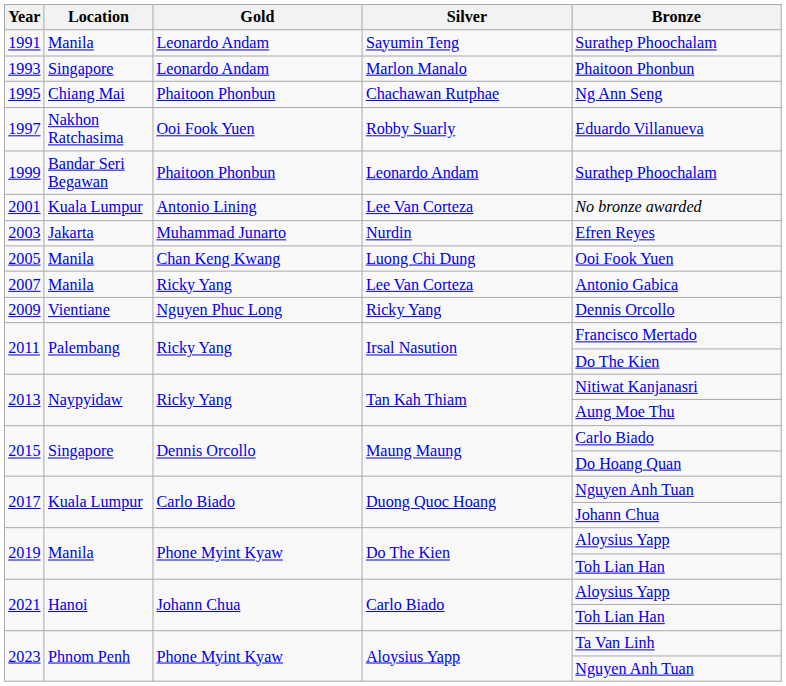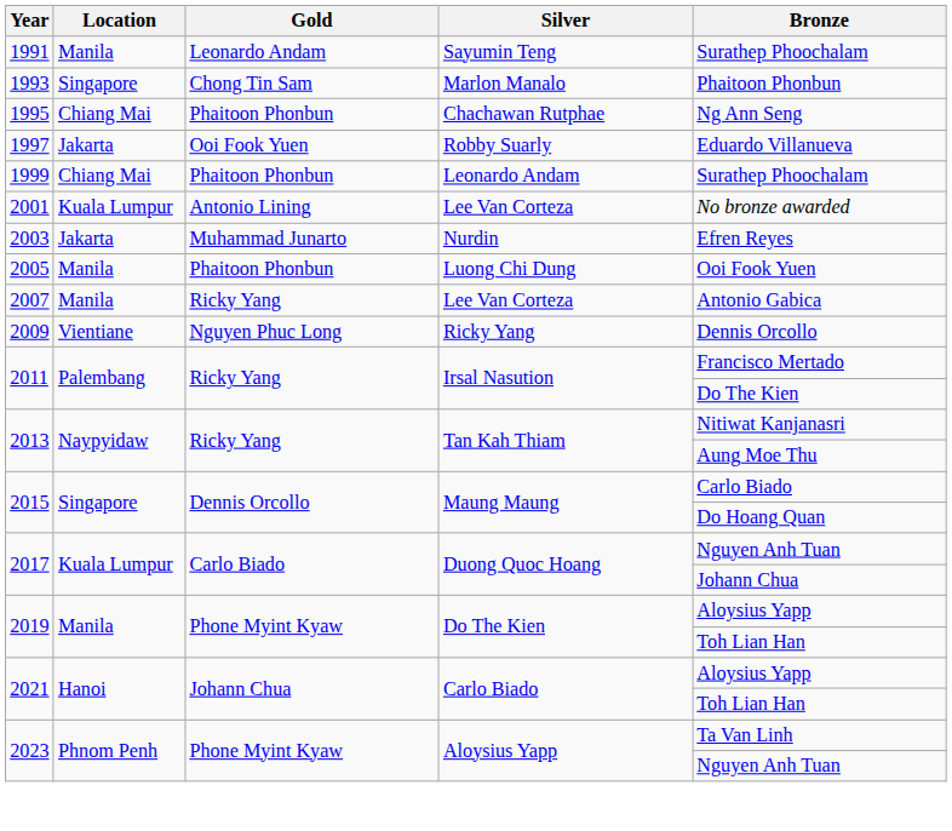 <table class="wikitable">
 <tr>
 <th>Year</th>
 <th width="100">Location</th>
 <th width="200">Gold</th>
 <th width="200">Silver</th>
 <th width="200">Bronze</th>
 </tr>
 <tr>
 <td><a href='#'>1991</a></td>
 <td> <a href='#'>Manila</a></td>
 <td> <a href='#'>Leonardo Andam</a></td>
 <td> <a href='#'>Sayumin Teng</a></td>
 <td> <a href='#'>Surathep Phoochalam</a></td>
 </tr>
 <tr>
 <td><a href='#'>1993</a></td>
 <td> <a href='#'>Singapore</a></td>
-<td> <a href='#'>Leonardo Andam</a></td>
+<td> <a href='#'>Chong Tin Sam</a></td>
 <td> <a href='#'>Marlon Manalo</a></td>
 <td> <a href='#'>Phaitoon Phonbun</a></td>
 </tr>
 <tr>
 <td><a href='#'>1995</a></td>
 <td> <a href='#'>Chiang Mai</a></td>
 <td> <a href='#'>Phaitoon Phonbun</a></td>
 <td> <a href='#'>Chachawan Rutphae</a></td>
 <td> <a href='#'>Ng Ann Seng</a></td>
 </tr>
 <tr>
 <td><a href='#'>1997</a></td>
-<td> <a href='#'>Nakhon Ratchasima</a></td>
+<td> <a href='#'>Jakarta</a></td>
 <td> <a href='#'>Ooi Fook Yuen</a></td>
 <td> <a href='#'>Robby Suarly</a></td>
 <td> <a href='#'>Eduardo Villanueva</a></td>
 </tr>
 <tr>
 <td><a href='#'>1999</a></td>
-<td> <a href='#'>Bandar Seri Begawan</a></td>
+<td> <a href='#'>Chiang Mai</a></td>
 <td> <a href='#'>Phaitoon Phonbun</a></td>
 <td> <a href='#'>Leonardo Andam</a></td>
 <td> <a href='#'>Surathep Phoochalam</a></td>
 </tr>
 <tr>
 <td><a href='#'>2001</a></td>
 <td> <a href='#'>Kuala Lumpur</a></td>
 <td> <a href='#'>Antonio Lining</a></td>
 <td> <a href='#'>Lee Van Corteza</a></td>
 <td><em>No bronze awarded</em></td>
 </tr>
 <tr>
 <td><a href='#'>2003</a></td>
 <td> <a href='#'>Jakarta</a></td>
 <td> <a href='#'>Muhammad Junarto</a></td>
 <td> <a href='#'>Nurdin</a></td>
 <td> <a href='#'>Efren Reyes</a></td>
 </tr>
 <tr>
 <td><a href='#'>2005</a></td>
 <td> <a href='#'>Manila</a></td>
-<td> <a href='#'>Chan Keng Kwang</a></td>
+<td> <a href='#'>Phaitoon Phonbun</a></td>
 <td> <a href='#'>Luong Chi Dung</a></td>
 <td> <a href='#'>Ooi Fook Yuen</a></td>
 </tr>
 <tr>
 <td><a href='#'>2007</a></td>
 <td> <a href='#'>Manila</a></td>
 <td> <a href='#'>Ricky Yang</a></td>
 <td> <a href='#'>Lee Van Corteza</a></td>
 <td> <a href='#'>Antonio Gabica</a></td>
 </tr>
 <tr>
 <td><a href='#'>2009</a></td>
 <td> <a href='#'>Vientiane</a></td>
 <td> <a href='#'>Nguyen Phuc Long</a></td>
 <td> <a href='#'>Ricky Yang</a></td>
 <td> <a href='#'>Dennis Orcollo</a></td>
 </tr>
 <tr>
 <td rowspan=2><a href='#'>2011</a></td>
 <td rowspan=2> <a href='#'>Palembang</a></td>
 <td rowspan=2> <a href='#'>Ricky Yang</a></td>
 <td rowspan=2> <a href='#'>Irsal Nasution</a></td>
 <td> <a href='#'>Francisco Mertado</a></td>
 </tr>
 <tr>
 <td> <a href='#'>Do The Kien</a></td>
 </tr>
 <tr>
 <td rowspan=2><a href='#'>2013</a></td>
 <td rowspan=2> <a href='#'>Naypyidaw</a></td>
 <td rowspan=2> <a href='#'>Ricky Yang</a></td>
 <td rowspan=2> <a href='#'>Tan Kah Thiam</a></td>
 <td> <a href='#'>Nitiwat Kanjanasri</a></td>
 </tr>
 <tr>
 <td> <a href='#'>Aung Moe Thu</a></td>
 </tr>
 <tr>
 <td rowspan=2><a href='#'>2015</a></td>
 <td rowspan=2> <a href='#'>Singapore</a></td>
 <td rowspan=2> <a href='#'>Dennis Orcollo</a></td>
 <td rowspan=2> <a href='#'>Maung Maung</a></td>
 <td> <a href='#'>Carlo Biado</a></td>
 </tr>
 <tr>
 <td> <a href='#'>Do Hoang Quan</a></td>
 </tr>
 <tr>
 <td rowspan=2><a href='#'>2017</a></td>
 <td rowspan=2> <a href='#'>Kuala Lumpur</a></td>
 <td rowspan=2> <a href='#'>Carlo Biado</a></td>
 <td rowspan=2> <a href='#'>Duong Quoc Hoang</a></td>
 <td> <a href='#'>Nguyen Anh Tuan</a></td>
 </tr>
 <tr>
 <td> <a href='#'>Johann Chua</a></td>
 </tr>
 <tr>
 <td rowspan=2><a href='#'>2019</a></td>
 <td rowspan=2> <a href='#'>Manila</a></td>
 <td rowspan=2> <a href='#'>Phone Myint Kyaw</a></td>
 <td rowspan=2> <a href='#'>Do The Kien</a></td>
 <td> <a href='#'>Aloysius Yapp</a></td>
 </tr>
 <tr>
 <td> <a href='#'>Toh Lian Han</a></td>
 </tr>
 <tr>
 <td rowspan=2><a href='#'>2021</a></td>
 <td rowspan=2> <a href='#'>Hanoi</a></td>
 <td rowspan=2> <a href='#'>Johann Chua</a></td>
 <td rowspan=2> <a href='#'>Carlo Biado</a></td>
 <td> <a href='#'>Aloysius Yapp</a></td>
 </tr>
 <tr>
 <td> <a href='#'>Toh Lian Han</a></td>
 </tr>
 <tr>
 <td rowspan=2><a href='#'>2023</a></td>
 <td rowspan=2> <a href='#'>Phnom Penh</a></td>
 <td rowspan=2> <a href='#'>Phone Myint Kyaw</a></td>
 <td rowspan=2> <a href='#'>Aloysius Yapp</a></td>
 <td> <a href='#'>Ta Van Linh</a></td>
 </tr>
 <tr>
 <td> <a href='#'>Nguyen Anh Tuan</a></td>
 </tr>
 </table>
